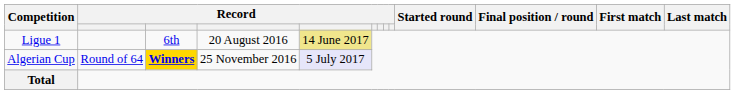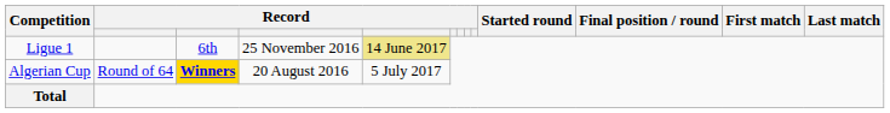 <table class="wikitable" style="text-align: center">
 <tr>
 <th rowspan=2>Competition</th>
 <th colspan=8>Record</th>
 <th rowspan=2>Started round</th>
 <th rowspan=2>Final position / round</th>
 <th rowspan=2>First match</th>
 <th rowspan=2>Last match</th>
 </tr>
 <tr>
 <th></th>
 <th></th>
 <th></th>
 <th></th>
 <th></th>
 <th></th>
 <th></th>
 <th></th>
 </tr>
 <tr>
 <td><a href='#'>Ligue 1</a><br></td>
 <td></td>
 <td><a href='#'>6th</a></td>
-<td>20 August 2016</td>
+<td>25 November 2016</td>
 <td style="background: khaki;">14 June 2017</td>
 </tr>
 <tr>
 <td><a href='#'>Algerian Cup</a><br></td>
 <td><a href='#'>Round of 64</a></td>
 <td style="background:gold;"><a href='#'><strong>Winners</strong></a></td>
-<td>25 November 2016</td>
-<td style="background: lavender;">5 July 2017</td>
+<td>20 August 2016</td>
+<td>5 July 2017</td>
 </tr>
 <tr>
 <th>Total<br></th>
 </tr>
 </table>
